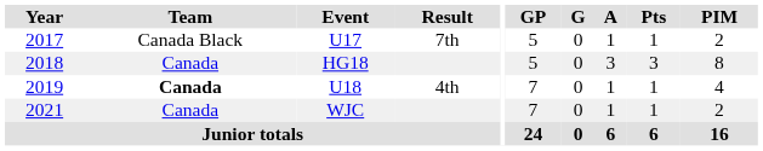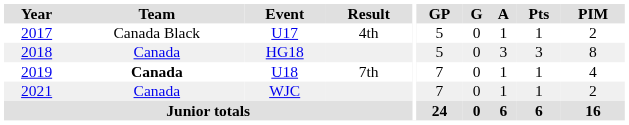 <table border="0" cellpadding="1" cellspacing="0" ID="Table3" style="text-align:center; width:40em">
 <tr bgcolor="#e0e0e0">
 <th>Year</th>
 <th>Team</th>
 <th>Event</th>
 <th>Result</th>
 <th rowspan="99" bgcolor="#ffffff"></th>
 <th>GP</th>
 <th>G</th>
 <th>A</th>
 <th>Pts</th>
 <th>PIM</th>
 </tr>
 <tr>
 <td><a href='#'>2017</a></td>
 <td>Canada Black</td>
 <td><a href='#'>U17</a></td>
-<td>7th</td>
+<td>4th</td>
 <td>5</td>
 <td>0</td>
 <td>1</td>
 <td>1</td>
 <td>2</td>
 </tr>
 <tr bgcolor="#f0f0f0">
 <td><a href='#'>2018</a></td>
 <td><a href='#'>Canada</a></td>
 <td><a href='#'>HG18</a></td>
 <td></td>
 <td>5</td>
 <td>0</td>
 <td>3</td>
 <td>3</td>
 <td>8</td>
 </tr>
 <tr>
 <td><a href='#'>2019</a></td>
 <td><strong>Canada</strong></td>
 <td><a href='#'>U18</a></td>
-<td>4th</td>
+<td>7th</td>
 <td>7</td>
 <td>0</td>
 <td>1</td>
 <td>1</td>
 <td>4</td>
 </tr>
 <tr bgcolor="#f0f0f0">
 <td><a href='#'>2021</a></td>
 <td><a href='#'>Canada</a></td>
 <td><a href='#'>WJC</a></td>
 <td></td>
 <td>7</td>
 <td>0</td>
 <td>1</td>
 <td>1</td>
 <td>2</td>
 </tr>
 <tr bgcolor="#e0e0e0">
 <th colspan="4">Junior totals</th>
 <th>24</th>
 <th>0</th>
 <th>6</th>
 <th>6</th>
 <th>16</th>
 </tr>
 </table>
